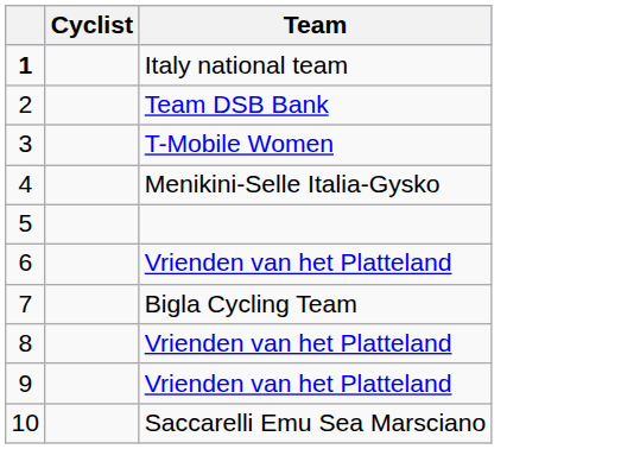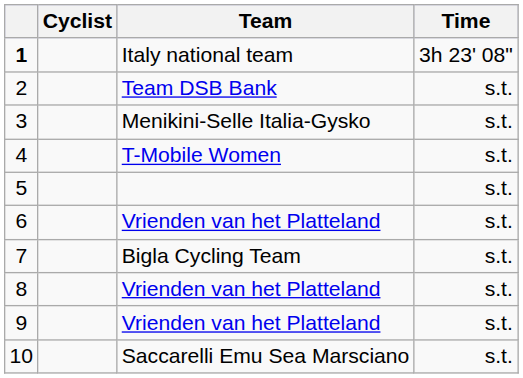 <table class="wikitable">
 <tr style="background:#ccccff;">
 <th></th>
 <th>Cyclist</th>
 <th>Team</th>
+<th>Time</th>
 </tr>
 <tr>
 <td align=center><strong>1</strong></td>
 <td></td>
 <td>Italy national team</td>
+<td align=right>3h 23' 08"</td>
 </tr>
 <tr>
 <td align=center>2</td>
 <td></td>
 <td><a href='#'>Team DSB Bank</a></td>
+<td align=right>s.t.</td>
 </tr>
 <tr>
 <td align=center>3</td>
 <td></td>
-<td><a href='#'>T-Mobile Women</a></td>
+<td>Menikini-Selle Italia-Gysko</td>
+<td align=right>s.t.</td>
 </tr>
 <tr>
 <td align=center>4</td>
 <td></td>
-<td>Menikini-Selle Italia-Gysko</td>
+<td><a href='#'>T-Mobile Women</a></td>
+<td align=right>s.t.</td>
 </tr>
 <tr>
 <td align=center>5</td>
 <td></td>
 <td></td>
+<td align=right>s.t.</td>
 </tr>
 <tr>
 <td align=center>6</td>
 <td></td>
 <td><a href='#'>Vrienden van het Platteland</a></td>
+<td align=right>s.t.</td>
 </tr>
 <tr>
 <td align=center>7</td>
 <td></td>
 <td>Bigla Cycling Team</td>
+<td align=right>s.t.</td>
 </tr>
 <tr>
 <td align=center>8</td>
 <td></td>
 <td><a href='#'>Vrienden van het Platteland</a></td>
+<td align=right>s.t.</td>
 </tr>
 <tr>
 <td align=center>9</td>
 <td></td>
 <td><a href='#'>Vrienden van het Platteland</a></td>
+<td align=right>s.t.</td>
 </tr>
 <tr>
 <td align=center>10</td>
 <td></td>
 <td>Saccarelli Emu Sea Marsciano</td>
+<td align=right>s.t.</td>
 </tr>
 </table>
